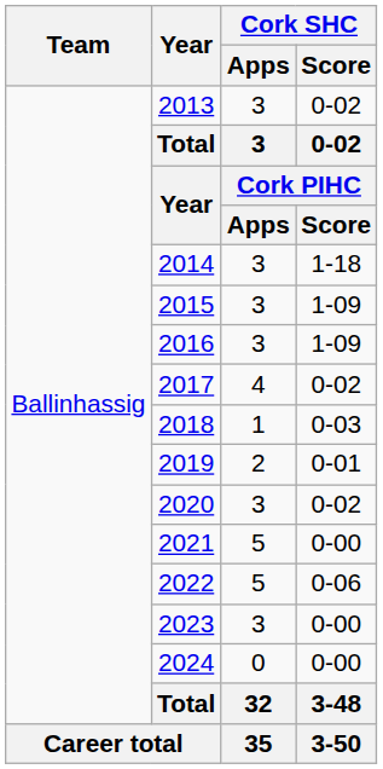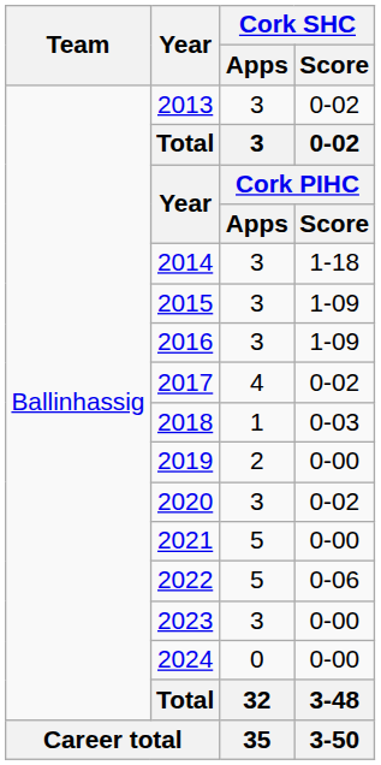 <table class="wikitable" style="text-align:center">
 <tr>
 <th rowspan="2">Team</th>
 <th rowspan="2">Year</th>
 <th colspan="2"><a href='#'>Cork SHC</a></th>
 </tr>
 <tr>
 <th>Apps</th>
 <th>Score</th>
 </tr>
 <tr>
 <td rowspan="16"><a href='#'>Ballinhassig</a></td>
 <td><a href='#'>2013</a></td>
 <td>3</td>
 <td>0-02</td>
 </tr>
 <tr>
 <th>Total</th>
 <th>3</th>
 <th>0-02</th>
 </tr>
 <tr>
 <th rowspan=2>Year</th>
 <th colspan=2><a href='#'>Cork PIHC</a></th>
 </tr>
 <tr>
 <th>Apps</th>
 <th>Score</th>
 </tr>
 <tr>
 <td><a href='#'>2014</a></td>
 <td>3</td>
 <td>1-18</td>
 </tr>
 <tr>
 <td><a href='#'>2015</a></td>
 <td>3</td>
 <td>1-09</td>
 </tr>
 <tr>
 <td><a href='#'>2016</a></td>
 <td>3</td>
 <td>1-09</td>
 </tr>
 <tr>
 <td><a href='#'>2017</a></td>
 <td>4</td>
 <td>0-02</td>
 </tr>
 <tr>
 <td><a href='#'>2018</a></td>
 <td>1</td>
 <td>0-03</td>
 </tr>
 <tr>
 <td><a href='#'>2019</a></td>
 <td>2</td>
-<td>0-01</td>
+<td>0-00</td>
 </tr>
 <tr>
 <td><a href='#'>2020</a></td>
 <td>3</td>
 <td>0-02</td>
 </tr>
 <tr>
 <td><a href='#'>2021</a></td>
 <td>5</td>
 <td>0-00</td>
 </tr>
 <tr>
 <td><a href='#'>2022</a></td>
 <td>5</td>
 <td>0-06</td>
 </tr>
 <tr>
 <td><a href='#'>2023</a></td>
 <td>3</td>
 <td>0-00</td>
 </tr>
 <tr>
 <td><a href='#'>2024</a></td>
 <td>0</td>
 <td>0-00</td>
 </tr>
 <tr>
 <th>Total</th>
 <th>32</th>
 <th>3-48</th>
 </tr>
 <tr>
 <th colspan="2">Career total</th>
 <th>35</th>
 <th>3-50</th>
 </tr>
 </table>
